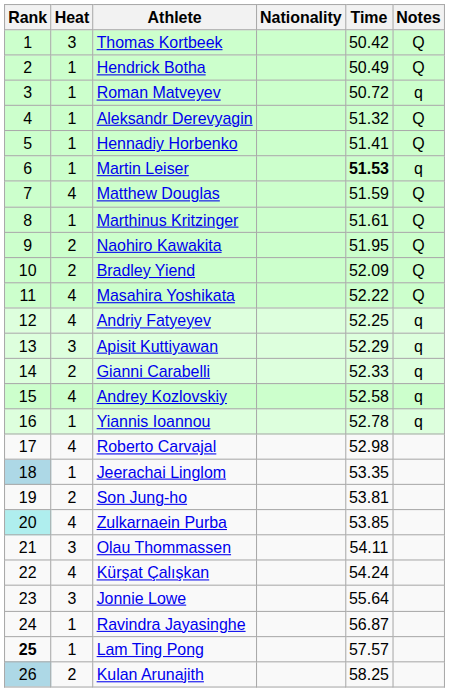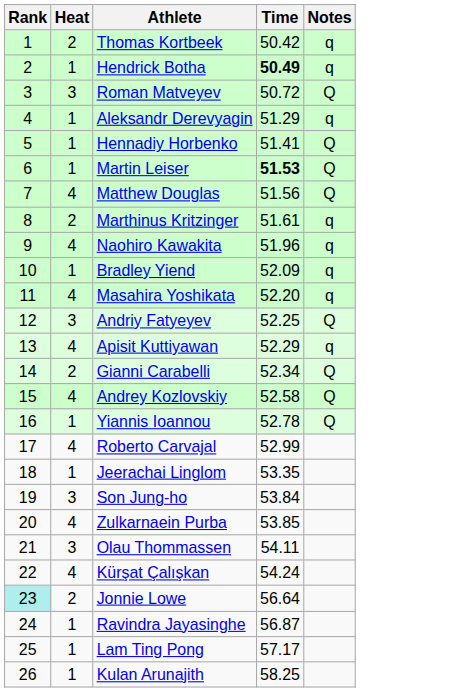 <table class="wikitable sortable" style="text-align:center;font-size:95%">
 <tr>
 <th>Rank</th>
 <th>Heat</th>
 <th>Athlete</th>
-<th>Nationality</th>
 <th>Time</th>
 <th>Notes</th>
 </tr>
 <tr bgcolor=ccffcc>
 <td>1</td>
-<td>3</td>
+<td>2</td>
 <td align="left"><a href='#'>Thomas Kortbeek</a></td>
-<td align=left></td>
 <td>50.42</td>
-<td>Q</td>
+<td>q</td>
 </tr>
 <tr bgcolor=ccffcc>
 <td>2</td>
 <td>1</td>
 <td align="left"><a href='#'>Hendrick Botha</a></td>
-<td align=left></td>
-<td>50.49</td>
-<td>Q</td>
+<td><strong>50.49</strong></td>
+<td>q</td>
 </tr>
 <tr bgcolor=ccffcc>
 <td>3</td>
-<td>1</td>
+<td>3</td>
 <td align="left"><a href='#'>Roman Matveyev</a></td>
-<td align=left></td>
 <td>50.72</td>
-<td>q</td>
+<td>Q</td>
 </tr>
 <tr bgcolor=ccffcc>
 <td>4</td>
 <td>1</td>
 <td align="left"><a href='#'>Aleksandr Derevyagin</a></td>
-<td align=left></td>
-<td>51.32</td>
-<td>Q</td>
+<td>51.29</td>
+<td>q</td>
 </tr>
 <tr bgcolor=ccffcc>
 <td>5</td>
 <td>1</td>
 <td align="left"><a href='#'>Hennadiy Horbenko</a></td>
-<td align=left></td>
 <td>51.41</td>
 <td>Q</td>
 </tr>
 <tr bgcolor=ccffcc>
 <td>6</td>
 <td>1</td>
 <td align="left"><a href='#'>Martin Leiser</a></td>
-<td align=left></td>
 <td><strong>51.53</strong></td>
-<td>q</td>
+<td>Q</td>
 </tr>
 <tr bgcolor=ccffcc>
 <td>7</td>
 <td>4</td>
 <td align="left"><a href='#'>Matthew Douglas</a></td>
-<td align=left></td>
-<td>51.59</td>
+<td>51.56</td>
 <td>Q</td>
 </tr>
 <tr bgcolor=ccffcc>
 <td>8</td>
-<td>1</td>
+<td>2</td>
 <td align="left"><a href='#'>Marthinus Kritzinger</a></td>
-<td align=left></td>
 <td>51.61</td>
-<td>Q</td>
+<td>q</td>
 </tr>
 <tr bgcolor=ccffcc>
 <td>9</td>
-<td>2</td>
+<td>4</td>
 <td align="left"><a href='#'>Naohiro Kawakita</a></td>
-<td align=left></td>
-<td>51.95</td>
-<td>Q</td>
+<td>51.96</td>
+<td>q</td>
 </tr>
 <tr bgcolor=ccffcc>
 <td>10</td>
-<td>2</td>
+<td>1</td>
 <td align="left"><a href='#'>Bradley Yiend</a></td>
-<td align=left></td>
 <td>52.09</td>
-<td>Q</td>
+<td>q</td>
 </tr>
 <tr bgcolor=ccffcc>
 <td>11</td>
 <td>4</td>
 <td align="left"><a href='#'>Masahira Yoshikata</a></td>
-<td align=left></td>
-<td>52.22</td>
+<td>52.20</td>
+<td>q</td>
+</tr>
+<tr bgcolor=ddffdd>
+<td>12</td>
+<td>3</td>
+<td align="left"><a href='#'>Andriy Fatyeyev</a></td>
+<td>52.25</td>
 <td>Q</td>
 </tr>
 <tr bgcolor=ddffdd>
-<td>12</td>
+<td>13</td>
 <td>4</td>
-<td align="left"><a href='#'>Andriy Fatyeyev</a></td>
-<td align=left></td>
-<td>52.25</td>
-<td>q</td>
-</tr>
-<tr bgcolor=ddffdd>
-<td>13</td>
-<td>3</td>
 <td align="left"><a href='#'>Apisit Kuttiyawan</a></td>
-<td align=left></td>
 <td>52.29</td>
 <td>q</td>
 </tr>
 <tr bgcolor=ddffdd>
 <td>14</td>
 <td>2</td>
 <td align="left"><a href='#'>Gianni Carabelli</a></td>
-<td align=left></td>
-<td>52.33</td>
-<td>q</td>
+<td>52.34</td>
+<td>Q</td>
 </tr>
 <tr bgcolor=ccffcc>
 <td>15</td>
 <td>4</td>
 <td align="left"><a href='#'>Andrey Kozlovskiy</a></td>
-<td align=left></td>
 <td>52.58</td>
-<td>q</td>
+<td>Q</td>
 </tr>
 <tr bgcolor=ddffdd>
 <td>16</td>
 <td>1</td>
 <td align="left"><a href='#'>Yiannis Ioannou</a></td>
-<td align=left></td>
 <td>52.78</td>
-<td>q</td>
+<td>Q</td>
 </tr>
 <tr>
 <td>17</td>
 <td>4</td>
 <td align="left"><a href='#'>Roberto Carvajal</a></td>
-<td align=left></td>
-<td>52.98</td>
+<td>52.99</td>
 <td></td>
 </tr>
 <tr>
-<td style="background: lightblue;">18</td>
+<td>18</td>
 <td>1</td>
 <td align="left"><a href='#'>Jeerachai Linglom</a></td>
-<td align=left></td>
 <td>53.35</td>
 <td></td>
 </tr>
 <tr>
 <td>19</td>
-<td>2</td>
+<td>3</td>
 <td align="left"><a href='#'>Son Jung-ho</a></td>
-<td align=left></td>
-<td>53.81</td>
+<td>53.84</td>
 <td></td>
 </tr>
 <tr>
-<td style="background: paleturquoise;">20</td>
+<td>20</td>
 <td>4</td>
 <td align="left"><a href='#'>Zulkarnaein Purba</a></td>
-<td align=left></td>
 <td>53.85</td>
 <td></td>
 </tr>
 <tr>
 <td>21</td>
 <td>3</td>
 <td align="left"><a href='#'>Olau Thommassen</a></td>
-<td align=left></td>
 <td>54.11</td>
 <td></td>
 </tr>
 <tr>
 <td>22</td>
 <td>4</td>
 <td align="left"><a href='#'>Kürşat Çalışkan</a></td>
-<td align=left></td>
 <td>54.24</td>
 <td></td>
 </tr>
 <tr>
-<td>23</td>
-<td>3</td>
+<td style="background: paleturquoise;">23</td>
+<td>2</td>
 <td align="left"><a href='#'>Jonnie Lowe</a></td>
-<td align=left></td>
-<td>55.64</td>
+<td>56.64</td>
 <td></td>
 </tr>
 <tr>
 <td>24</td>
 <td>1</td>
 <td align="left"><a href='#'>Ravindra Jayasinghe</a></td>
-<td align=left></td>
 <td>56.87</td>
 <td></td>
 </tr>
 <tr>
-<td><strong>25</strong></td>
+<td>25</td>
 <td>1</td>
 <td align="left"><a href='#'>Lam Ting Pong</a></td>
-<td align=left></td>
-<td>57.57</td>
+<td>57.17</td>
 <td></td>
 </tr>
 <tr>
-<td style="background: lightblue;">26</td>
-<td>2</td>
+<td>26</td>
+<td>1</td>
 <td align="left"><a href='#'>Kulan Arunajith</a></td>
-<td align=left></td>
 <td>58.25</td>
 <td></td>
 </tr>
 </table>
